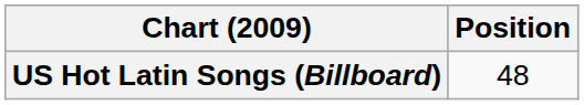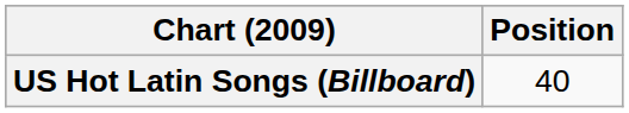 <table class="wikitable plainrowheaders" style="text-align:center">
 <tr>
 <th scope="col">Chart (2009)</th>
 <th scope="col">Position</th>
 </tr>
 <tr>
 <th scope="row">US Hot Latin Songs (<em>Billboard</em>)</th>
-<td>48</td>
+<td>40</td>
 </tr>
 </table>
